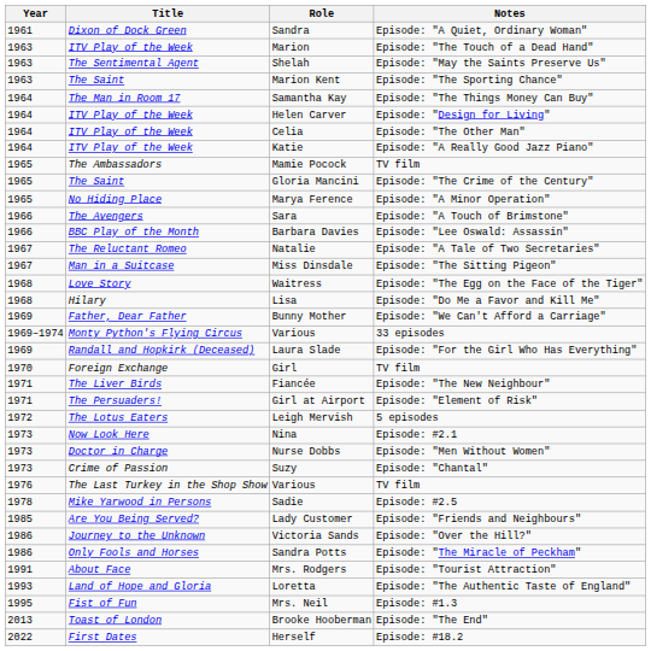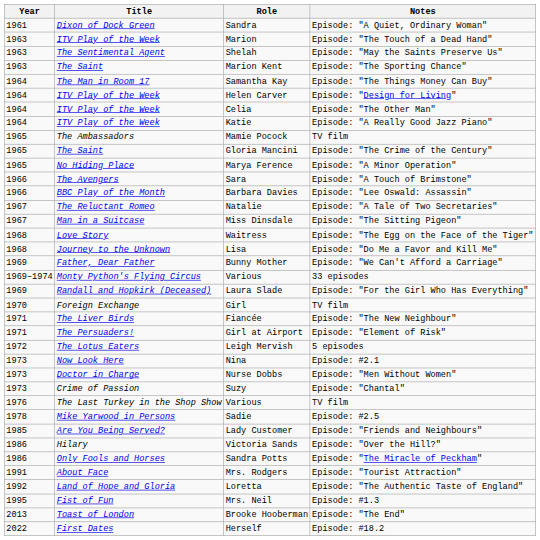 <table class="wikitable sortable">
 <tr>
 <th>Year</th>
 <th>Title</th>
 <th>Role</th>
 <th>Notes</th>
 </tr>
 <tr>
 <td>1961</td>
 <td><em><a href='#'>Dixon of Dock Green</a></em></td>
 <td>Sandra</td>
 <td>Episode: "A Quiet, Ordinary Woman"</td>
 </tr>
 <tr>
 <td>1963</td>
 <td><em><a href='#'>ITV Play of the Week</a></em></td>
 <td>Marion</td>
 <td>Episode: "The Touch of a Dead Hand"</td>
 </tr>
 <tr>
 <td>1963</td>
 <td><em><a href='#'>The Sentimental Agent</a></em></td>
 <td>Shelah</td>
 <td>Episode: "May the Saints Preserve Us"</td>
 </tr>
 <tr>
 <td>1963</td>
 <td><em><a href='#'>The Saint</a></em></td>
 <td>Marion Kent</td>
 <td>Episode: "The Sporting Chance"</td>
 </tr>
 <tr>
 <td>1964</td>
 <td><em><a href='#'>The Man in Room 17</a></em></td>
 <td>Samantha Kay</td>
 <td>Episode: "The Things Money Can Buy"</td>
 </tr>
 <tr>
 <td>1964</td>
 <td><em><a href='#'>ITV Play of the Week</a></em></td>
 <td>Helen Carver</td>
 <td>Episode: "<a href='#'>Design for Living</a>"</td>
 </tr>
 <tr>
 <td>1964</td>
 <td><em><a href='#'>ITV Play of the Week</a></em></td>
 <td>Celia</td>
 <td>Episode: "The Other Man"</td>
 </tr>
 <tr>
 <td>1964</td>
 <td><em><a href='#'>ITV Play of the Week</a></em></td>
 <td>Katie</td>
 <td>Episode: "A Really Good Jazz Piano"</td>
 </tr>
 <tr>
 <td>1965</td>
 <td><em>The Ambassadors</em></td>
 <td>Mamie Pocock</td>
 <td>TV film</td>
 </tr>
 <tr>
 <td>1965</td>
 <td><em><a href='#'>The Saint</a></em></td>
 <td>Gloria Mancini</td>
 <td>Episode: "The Crime of the Century"</td>
 </tr>
 <tr>
 <td>1965</td>
 <td><em><a href='#'>No Hiding Place</a></em></td>
 <td>Marya Ference</td>
 <td>Episode: "A Minor Operation"</td>
 </tr>
 <tr>
 <td>1966</td>
 <td><em><a href='#'>The Avengers</a></em></td>
 <td>Sara</td>
 <td>Episode: "A Touch of Brimstone"</td>
 </tr>
 <tr>
 <td>1966</td>
 <td><em><a href='#'>BBC Play of the Month</a></em></td>
 <td>Barbara Davies</td>
 <td>Episode: "Lee Oswald: Assassin"</td>
 </tr>
 <tr>
 <td>1967</td>
 <td><em><a href='#'>The Reluctant Romeo</a></em></td>
 <td>Natalie</td>
 <td>Episode: "A Tale of Two Secretaries"</td>
 </tr>
 <tr>
 <td>1967</td>
 <td><em><a href='#'>Man in a Suitcase</a></em></td>
 <td>Miss Dinsdale</td>
 <td>Episode: "The Sitting Pigeon"</td>
 </tr>
 <tr>
 <td>1968</td>
 <td><em><a href='#'>Love Story</a></em></td>
 <td>Waitress</td>
 <td>Episode: "The Egg on the Face of the Tiger"</td>
 </tr>
 <tr>
 <td>1968</td>
-<td><em>Hilary</em></td>
+<td><em><a href='#'>Journey to the Unknown</a></em></td>
 <td>Lisa</td>
 <td>Episode: "Do Me a Favor and Kill Me"</td>
 </tr>
 <tr>
 <td>1969</td>
 <td><em><a href='#'>Father, Dear Father</a></em></td>
 <td>Bunny Mother</td>
 <td>Episode: "We Can't Afford a Carriage"</td>
 </tr>
 <tr>
 <td>1969–1974</td>
 <td><em><a href='#'>Monty Python's Flying Circus</a></em></td>
 <td>Various</td>
 <td>33 episodes</td>
 </tr>
 <tr>
 <td>1969</td>
 <td><em><a href='#'>Randall and Hopkirk (Deceased)</a></em></td>
 <td>Laura Slade</td>
 <td>Episode: "For the Girl Who Has Everything"</td>
 </tr>
 <tr>
 <td>1970</td>
 <td><em>Foreign Exchange</em></td>
 <td>Girl</td>
 <td>TV film</td>
 </tr>
 <tr>
 <td>1971</td>
 <td><em><a href='#'>The Liver Birds</a></em></td>
 <td>Fiancée</td>
 <td>Episode: "The New Neighbour"</td>
 </tr>
 <tr>
 <td>1971</td>
 <td><em><a href='#'>The Persuaders!</a></em></td>
 <td>Girl at Airport</td>
 <td>Episode: "Element of Risk"</td>
 </tr>
 <tr>
 <td>1972</td>
 <td><em><a href='#'>The Lotus Eaters</a></em></td>
 <td>Leigh Mervish</td>
 <td>5 episodes</td>
 </tr>
 <tr>
 <td>1973</td>
 <td><em><a href='#'>Now Look Here</a></em></td>
 <td>Nina</td>
 <td>Episode: #2.1</td>
 </tr>
 <tr>
 <td>1973</td>
 <td><em><a href='#'>Doctor in Charge</a></em></td>
 <td>Nurse Dobbs</td>
 <td>Episode: "Men Without Women"</td>
 </tr>
 <tr>
 <td>1973</td>
 <td><em>Crime of Passion</em></td>
 <td>Suzy</td>
 <td>Episode: "Chantal"</td>
 </tr>
 <tr>
 <td>1976</td>
 <td><em>The Last Turkey in the Shop Show</em></td>
 <td>Various</td>
 <td>TV film</td>
 </tr>
 <tr>
 <td>1978</td>
 <td><em><a href='#'>Mike Yarwood in Persons</a></em></td>
 <td>Sadie</td>
 <td>Episode: #2.5</td>
 </tr>
 <tr>
 <td>1985</td>
 <td><em><a href='#'>Are You Being Served?</a></em></td>
 <td>Lady Customer</td>
 <td>Episode: "Friends and Neighbours"</td>
 </tr>
 <tr>
 <td>1986</td>
-<td><em><a href='#'>Journey to the Unknown</a></em></td>
+<td><em>Hilary</em></td>
 <td>Victoria Sands</td>
 <td>Episode: "Over the Hill?"</td>
 </tr>
 <tr>
 <td>1986</td>
 <td><em><a href='#'>Only Fools and Horses</a></em></td>
 <td>Sandra Potts</td>
 <td>Episode: "<a href='#'>The Miracle of Peckham</a>"</td>
 </tr>
 <tr>
 <td>1991</td>
 <td><em><a href='#'>About Face</a></em></td>
 <td>Mrs. Rodgers</td>
 <td>Episode: "Tourist Attraction"</td>
 </tr>
 <tr>
-<td>1993</td>
+<td>1992</td>
 <td><em><a href='#'>Land of Hope and Gloria</a></em></td>
 <td>Loretta</td>
 <td>Episode: "The Authentic Taste of England"</td>
 </tr>
 <tr>
 <td>1995</td>
 <td><em><a href='#'>Fist of Fun</a></em></td>
 <td>Mrs. Neil</td>
 <td>Episode: #1.3</td>
 </tr>
 <tr>
 <td>2013</td>
 <td><em><a href='#'>Toast of London</a></em></td>
 <td>Brooke Hooberman</td>
 <td>Episode: "The End"</td>
 </tr>
 <tr>
 <td>2022</td>
 <td><em><a href='#'>First Dates</a></em></td>
 <td>Herself</td>
 <td>Episode: #18.2</td>
 </tr>
 </table>
